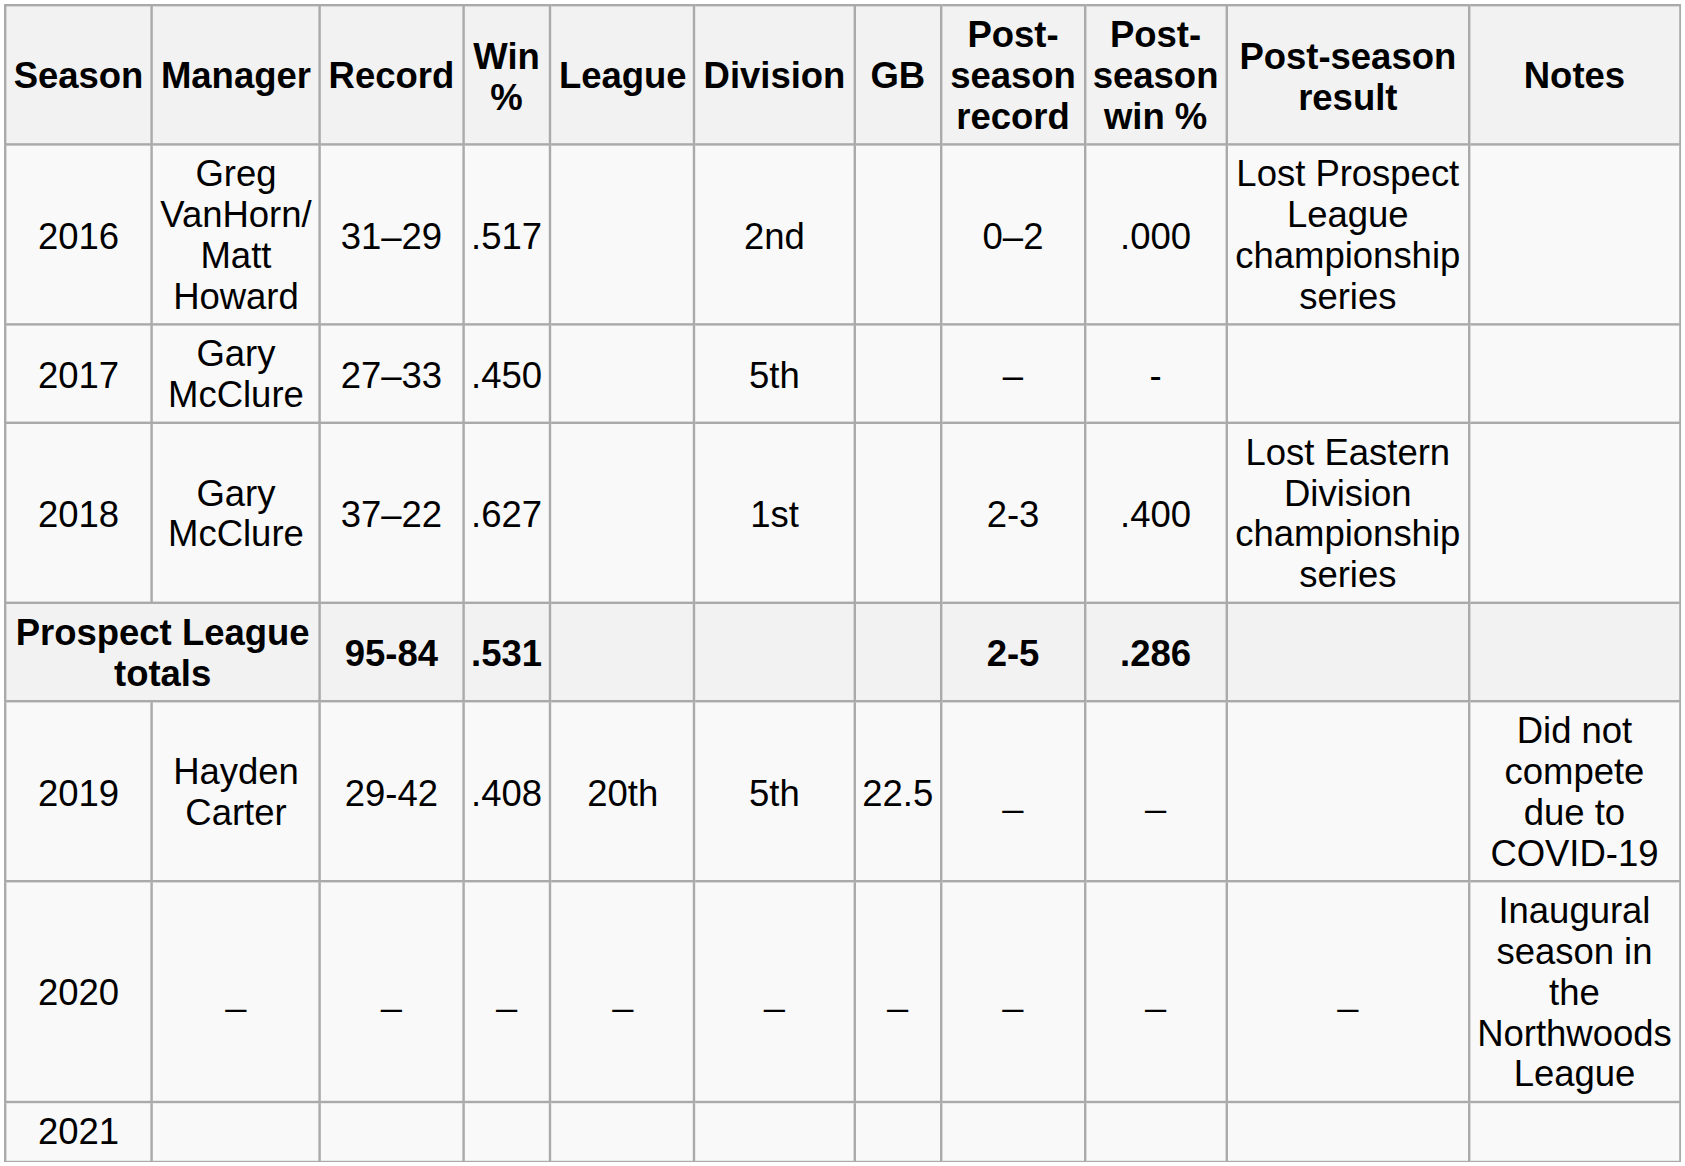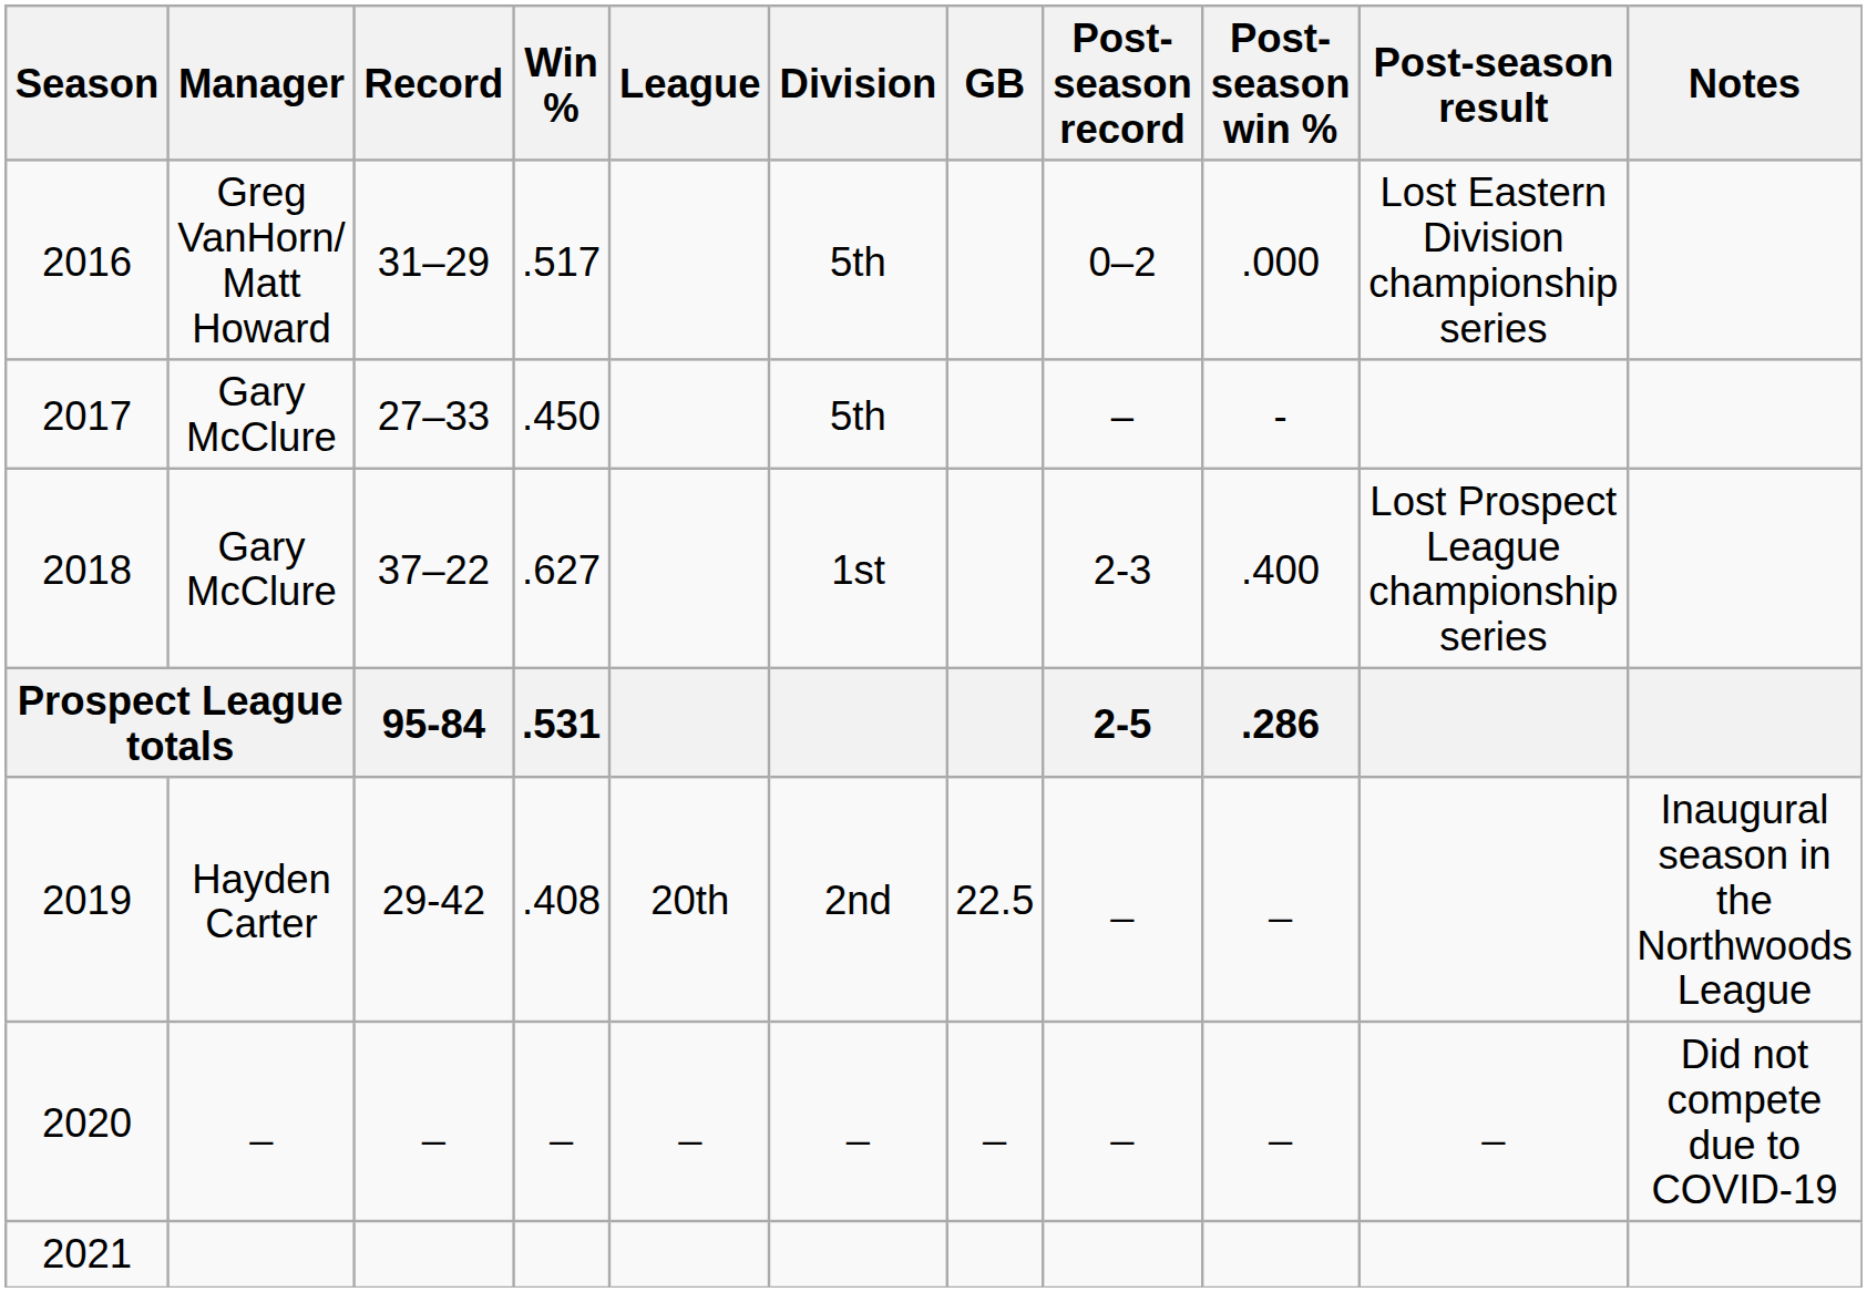 <table class="wikitable sortable" style="font-size: 95%; text-align:center;">
 <tr>
 <th>Season</th>
 <th>Manager</th>
 <th>Record</th>
 <th>Win %</th>
 <th>League</th>
 <th>Division</th>
 <th>GB</th>
 <th>Post-season record</th>
 <th>Post-season win %</th>
 <th>Post-season result</th>
 <th>Notes</th>
 </tr>
 <tr>
 <td>2016</td>
 <td>Greg VanHorn/<br>Matt Howard</td>
 <td>31–29</td>
 <td>.517</td>
 <td></td>
-<td>2nd</td>
+<td>5th</td>
 <td></td>
 <td>0–2</td>
 <td>.000</td>
-<td>Lost Prospect League championship series</td>
+<td>Lost Eastern Division championship series</td>
 <td></td>
 </tr>
 <tr>
 <td>2017</td>
 <td>Gary McClure</td>
 <td>27–33</td>
 <td>.450</td>
 <td></td>
 <td>5th</td>
 <td></td>
 <td>–</td>
 <td>-</td>
 <td></td>
 <td></td>
 </tr>
 <tr>
 <td>2018</td>
 <td>Gary McClure</td>
 <td>37–22</td>
 <td>.627</td>
 <td></td>
 <td>1st</td>
 <td></td>
 <td>2-3</td>
 <td>.400</td>
-<td>Lost Eastern Division championship series</td>
+<td>Lost Prospect League championship series</td>
 <td></td>
 </tr>
 <tr>
 <th colspan="2">Prospect League totals</th>
 <th>95-84</th>
 <th>.531</th>
 <th></th>
 <th></th>
 <th></th>
 <th>2-5</th>
 <th>.286</th>
 <th></th>
 <th></th>
 </tr>
 <tr>
 <td>2019</td>
 <td>Hayden Carter</td>
 <td>29-42</td>
 <td>.408</td>
 <td>20th</td>
-<td>5th</td>
+<td>2nd</td>
 <td>22.5</td>
 <td>_</td>
 <td>_</td>
 <td></td>
-<td>Did not compete due to COVID-19</td>
+<td>Inaugural season in the Northwoods League</td>
 </tr>
 <tr>
 <td>2020</td>
 <td>_</td>
 <td>_</td>
 <td>_</td>
 <td>_</td>
 <td>_</td>
 <td>_</td>
 <td>_</td>
 <td>_</td>
 <td>_</td>
-<td>Inaugural season in the Northwoods League</td>
+<td>Did not compete due to COVID-19</td>
 </tr>
 <tr>
 <td>2021</td>
 <td></td>
 <td></td>
 <td></td>
 <td></td>
 <td></td>
 <td></td>
 <td></td>
 <td></td>
 <td></td>
 <td></td>
 </tr>
 </table>
